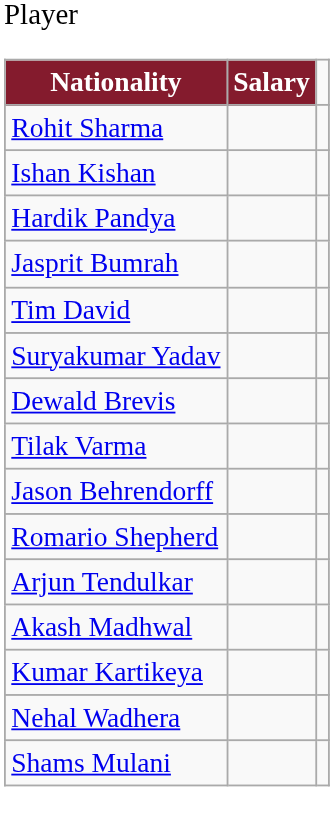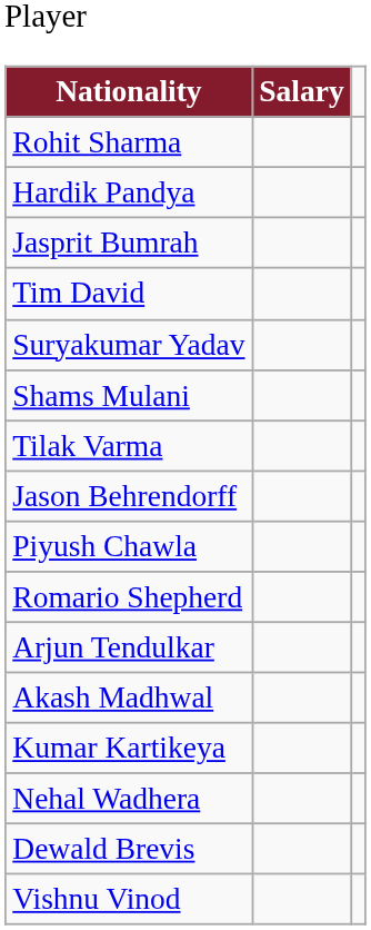 <table class="wikitable"style="font-size:95%;>
 <tr>
 <th style="background: #841B2D;color:white">Player</th>
 <th style="background: #841B2D;color:white">Nationality</th>
 <th style="background: #841B2D;color:white">Salary</th>
 </tr>
 <tr>
 <td><a href='#'>Rohit Sharma</a></td>
-<td></td>
-<td></td>
-</tr>
-<tr>
-<td><a href='#'>Ishan Kishan</a></td>
 <td></td>
 <td></td>
 </tr>
 <tr>
 <td><a href='#'>Hardik Pandya</a></td>
 <td></td>
 <td></td>
 </tr>
 <tr>
 <td><a href='#'>Jasprit Bumrah</a></td>
 <td></td>
 <td></td>
 </tr>
 <tr>
 <td><a href='#'>Tim David</a></td>
 <td></td>
 <td></td>
 </tr>
 <tr>
 <td><a href='#'>Suryakumar Yadav</a></td>
 <td></td>
 <td></td>
 </tr>
 <tr>
-<td><a href='#'>Dewald Brevis</a></td>
+<td><a href='#'>Shams Mulani</a></td>
 <td></td>
 <td></td>
 </tr>
 <tr>
 <td><a href='#'>Tilak Varma</a></td>
 <td></td>
 <td></td>
 </tr>
 <tr>
 <td><a href='#'>Jason Behrendorff</a></td>
+<td></td>
+<td></td>
+</tr>
+<tr>
+<td><a href='#'>Piyush Chawla</a></td>
 <td></td>
 <td></td>
 </tr>
 <tr>
 <td><a href='#'>Romario Shepherd</a></td>
 <td></td>
 <td></td>
 </tr>
 <tr>
 <td><a href='#'>Arjun Tendulkar</a></td>
 <td></td>
 <td></td>
 </tr>
 <tr>
 <td><a href='#'>Akash Madhwal</a></td>
 <td></td>
 <td></td>
 </tr>
 <tr>
 <td><a href='#'>Kumar Kartikeya</a></td>
 <td></td>
 <td></td>
 </tr>
 <tr>
 <td><a href='#'>Nehal Wadhera</a></td>
 <td></td>
 <td></td>
 </tr>
 <tr>
-<td><a href='#'>Shams Mulani</a></td>
+<td><a href='#'>Dewald Brevis</a></td>
+<td></td>
+<td></td>
+</tr>
+<tr>
+<td><a href='#'>Vishnu Vinod</a></td>
 <td></td>
 <td></td>
 </tr>
 </table>
